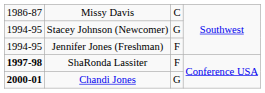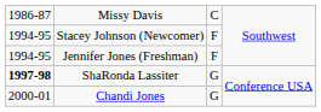 <table class="wikitable" style="text-align:center">
 <tr>
 <td>1986-87</td>
 <td>Missy Davis</td>
 <td>C</td>
 <td rowspan=3><a href='#'>Southwest</a></td>
 </tr>
 <tr>
 <td>1994-95</td>
 <td>Stacey Johnson (Newcomer)</td>
-<td>G</td>
+<td>F</td>
 </tr>
 <tr>
 <td>1994-95</td>
 <td>Jennifer Jones (Freshman)</td>
 <td>F</td>
 </tr>
 <tr>
 <td><strong>1997-98</strong></td>
 <td>ShaRonda Lassiter</td>
-<td>F</td>
+<td>G</td>
 <td rowspan=2><a href='#'>Conference USA</a></td>
 </tr>
 <tr>
-<td><strong>2000-01</strong></td>
+<td>2000-01</td>
 <td><a href='#'>Chandi Jones</a></td>
 <td>G</td>
 </tr>
 </table>
